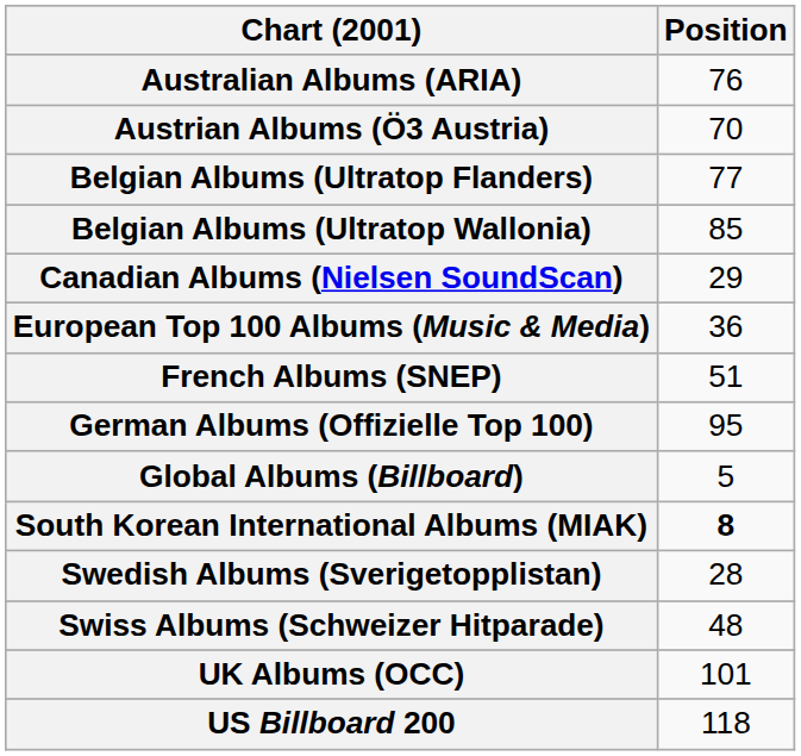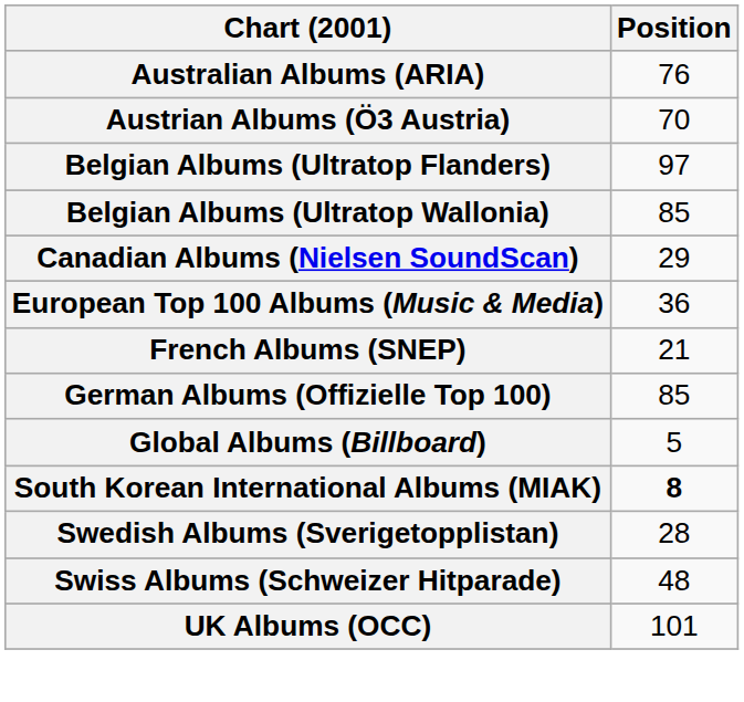 <table class="wikitable sortable plainrowheaders" style="text-align:center">
 <tr>
 <th scope="col">Chart (2001)</th>
 <th scope="col">Position</th>
 </tr>
 <tr>
 <th scope="row">Australian Albums (ARIA)</th>
 <td>76</td>
 </tr>
 <tr>
 <th scope="row">Austrian Albums (Ö3 Austria)</th>
 <td>70</td>
 </tr>
 <tr>
 <th scope="row">Belgian Albums (Ultratop Flanders)</th>
-<td>77</td>
+<td>97</td>
 </tr>
 <tr>
 <th scope="row">Belgian Albums (Ultratop Wallonia)</th>
 <td>85</td>
 </tr>
 <tr>
 <th scope="row">Canadian Albums (<a href='#'>Nielsen SoundScan</a>)</th>
 <td>29</td>
 </tr>
 <tr>
 <th scope="row">European Top 100 Albums (<em>Music & Media</em>)</th>
 <td>36</td>
 </tr>
 <tr>
 <th scope="row">French Albums (SNEP)</th>
-<td>51</td>
+<td>21</td>
 </tr>
 <tr>
 <th scope="row">German Albums (Offizielle Top 100)</th>
-<td>95</td>
+<td>85</td>
 </tr>
 <tr>
 <th scope="row">Global Albums (<em>Billboard</em>)</th>
 <td>5</td>
 </tr>
 <tr>
 <th scope="row">South Korean International Albums (MIAK)</th>
 <td><strong>8</strong></td>
 </tr>
 <tr>
 <th scope="row">Swedish Albums (Sverigetopplistan)</th>
 <td>28</td>
 </tr>
 <tr>
 <th scope="row">Swiss Albums (Schweizer Hitparade)</th>
 <td>48</td>
 </tr>
 <tr>
 <th scope="row">UK Albums (OCC)</th>
 <td>101</td>
 </tr>
-<tr>
-<th scope="row">US <em>Billboard</em> 200</th>
-<td>118</td>
-</tr>
 </table>
